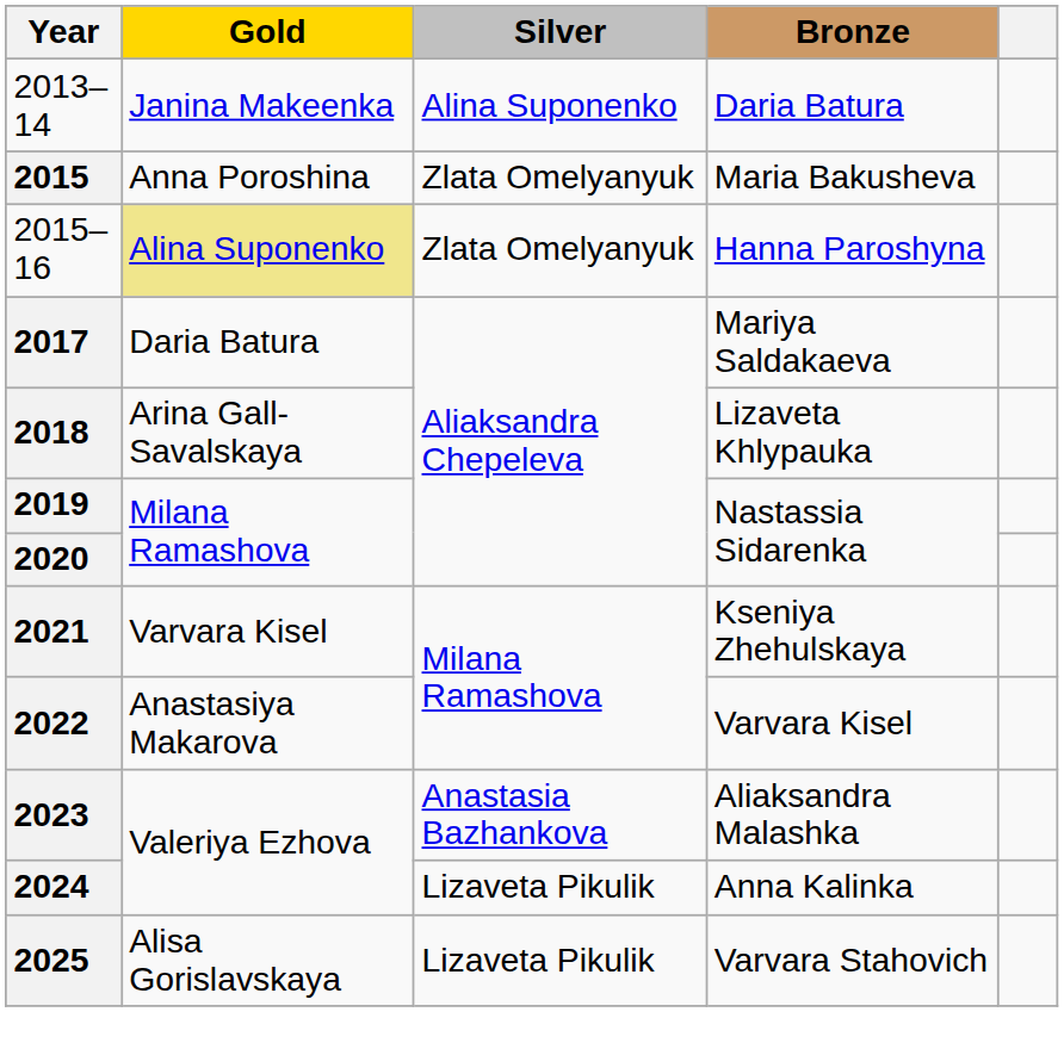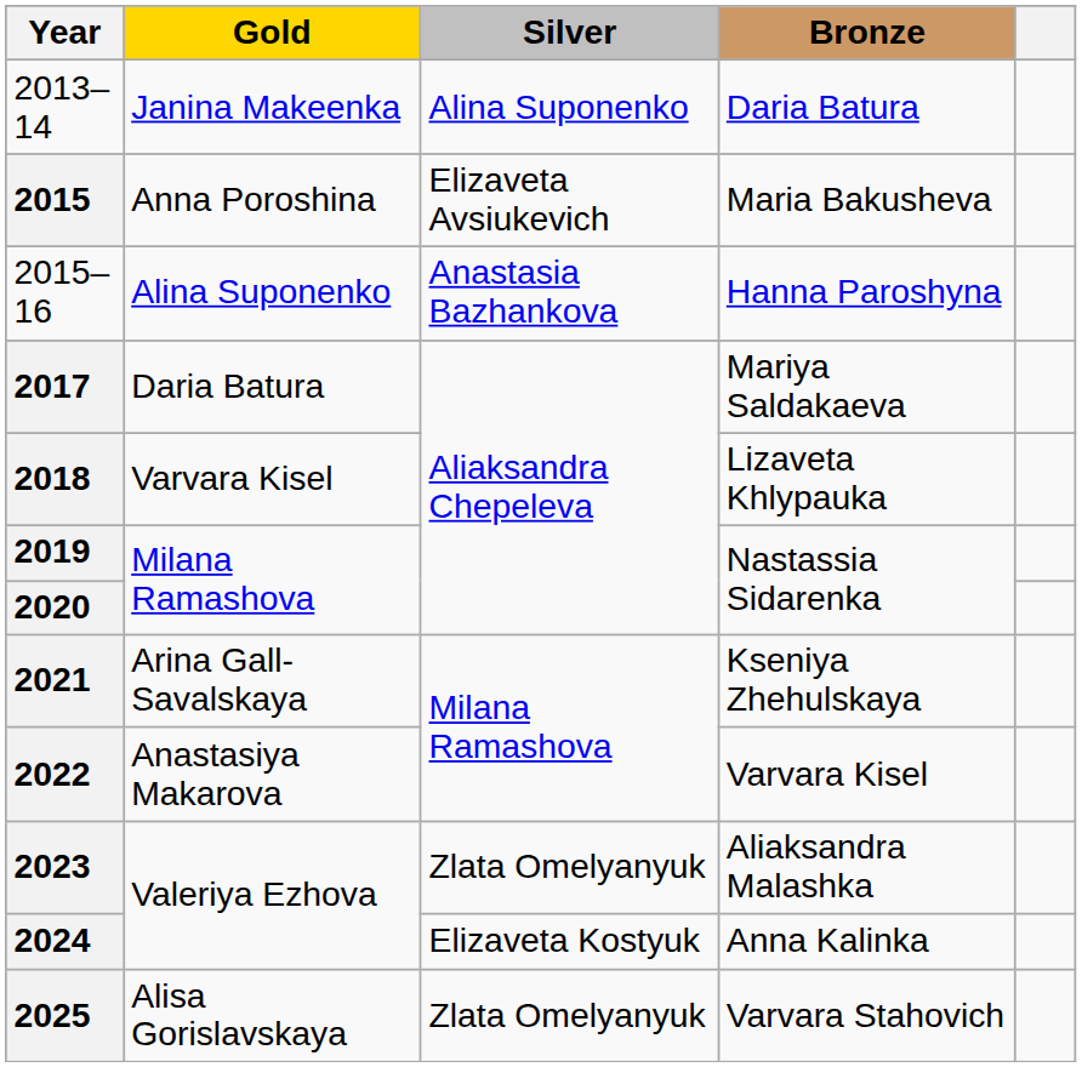 <table class="wikitable unsortable" style="text-align:left; width:80%">
 <tr>
 <th scope="col" style="text-align:center; width:5%">Year</th>
 <td scope="col" style="text-align:center; width:25%; background:gold"><strong>Gold</strong></td>
 <td scope="col" style="text-align:center; width:25%; background:silver"><strong>Silver</strong></td>
 <td scope="col" style="text-align:center; width:25%; background:#c96"><strong>Bronze</strong></td>
 <th scope="col" style="text-align:center; width:5%"></th>
 </tr>
 <tr>
 <td>2013–14</td>
 <td><a href='#'>Janina Makeenka</a></td>
 <td><a href='#'>Alina Suponenko</a></td>
 <td><a href='#'>Daria Batura</a></td>
 <td></td>
 </tr>
 <tr>
 <th scope="row" style="text-align:left">2015</th>
 <td>Anna Poroshina</td>
-<td>Zlata Omelyanyuk</td>
+<td>Elizaveta Avsiukevich</td>
 <td>Maria Bakusheva</td>
 <td></td>
 </tr>
 <tr>
 <td>2015–16</td>
-<td style="background: khaki;"><a href='#'>Alina Suponenko</a></td>
-<td>Zlata Omelyanyuk</td>
+<td><a href='#'>Alina Suponenko</a></td>
+<td><a href='#'>Anastasia Bazhankova</a></td>
 <td><a href='#'>Hanna Paroshyna</a></td>
 <td></td>
 </tr>
 <tr>
 <th scope="row" style="text-align:left">2017</th>
 <td>Daria Batura</td>
 <td rowspan="4"><a href='#'>Aliaksandra Chepeleva</a></td>
 <td>Mariya Saldakaeva</td>
 <td></td>
 </tr>
 <tr>
 <th scope="row" style="text-align:left">2018</th>
-<td>Arina Gall-Savalskaya</td>
+<td>Varvara Kisel</td>
 <td>Lizaveta Khlypauka</td>
 <td></td>
 </tr>
 <tr>
 <th scope="row" style="text-align:left">2019</th>
 <td rowspan="2"><a href='#'>Milana Ramashova</a></td>
 <td rowspan="2">Nastassia Sidarenka</td>
 <td></td>
 </tr>
 <tr>
 <th scope="row" style="text-align:left">2020</th>
 <td></td>
 </tr>
 <tr>
 <th scope="row" style="text-align:left">2021</th>
-<td>Varvara Kisel</td>
+<td>Arina Gall-Savalskaya</td>
 <td rowspan="2"><a href='#'>Milana Ramashova</a></td>
 <td>Kseniya Zhehulskaya</td>
 <td></td>
 </tr>
 <tr>
 <th scope="row" style="text-align:left">2022</th>
 <td>Anastasiya Makarova</td>
 <td>Varvara Kisel</td>
 <td></td>
 </tr>
 <tr>
 <th scope="row" style="text-align:left">2023</th>
 <td rowspan="2">Valeriya Ezhova</td>
-<td><a href='#'>Anastasia Bazhankova</a></td>
+<td>Zlata Omelyanyuk</td>
 <td>Aliaksandra Malashka</td>
 <td></td>
 </tr>
 <tr>
 <th scope="row" style="text-align:left">2024</th>
-<td>Lizaveta Pikulik</td>
+<td>Elizaveta Kostyuk</td>
 <td>Anna Kalinka</td>
 <td></td>
 </tr>
 <tr>
 <th scope="row" style="text-align:left">2025</th>
 <td>Alisa Gorislavskaya</td>
-<td>Lizaveta Pikulik</td>
+<td>Zlata Omelyanyuk</td>
 <td>Varvara Stahovich</td>
 <td></td>
 </tr>
 </table>
